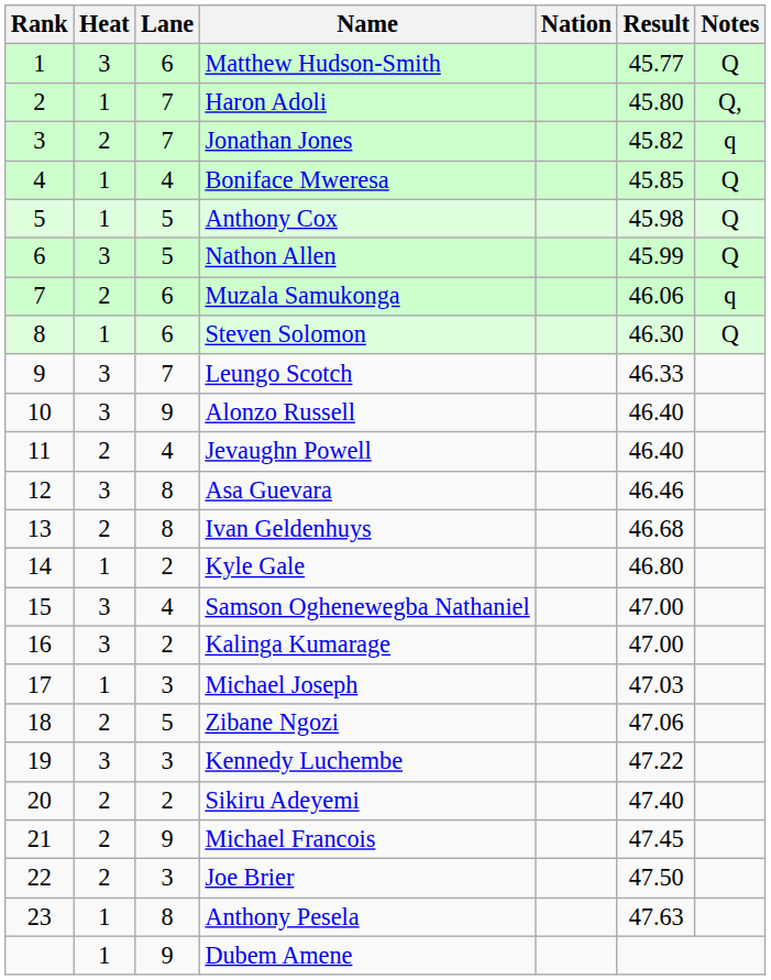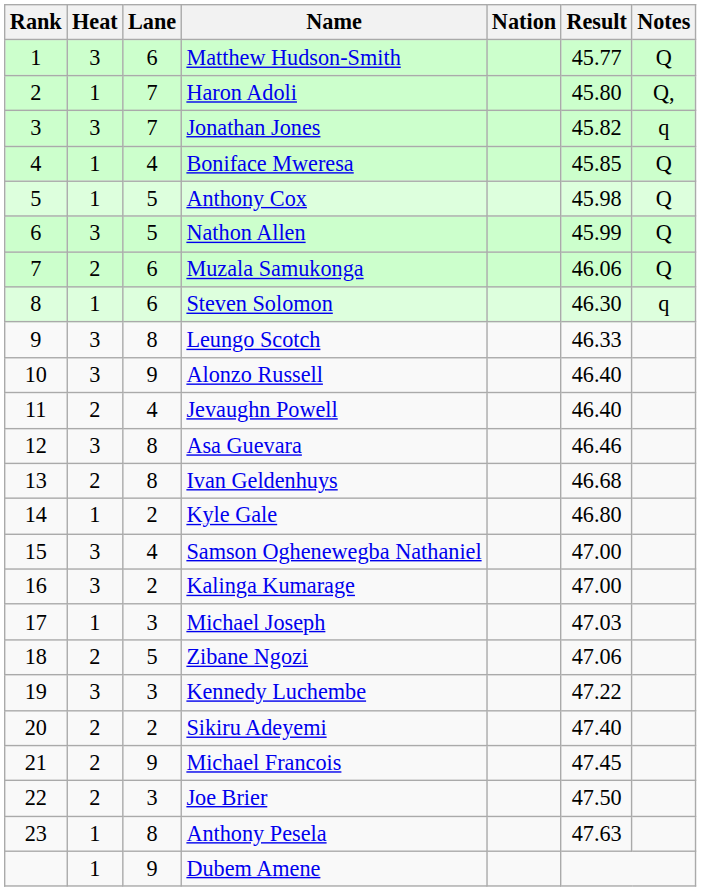 <table class="wikitable sortable" style="text-align:center">
 <tr>
 <th>Rank</th>
 <th>Heat</th>
 <th>Lane</th>
 <th>Name</th>
 <th>Nation</th>
 <th>Result</th>
 <th>Notes</th>
 </tr>
 <tr bgcolor=ccffcc>
 <td>1</td>
 <td>3</td>
 <td>6</td>
 <td align="left"><a href='#'>Matthew Hudson-Smith</a></td>
 <td align="left"></td>
 <td>45.77</td>
 <td>Q</td>
 </tr>
 <tr bgcolor=ccffcc>
 <td>2</td>
 <td>1</td>
 <td>7</td>
 <td align="left"><a href='#'>Haron Adoli</a></td>
 <td align="left"></td>
 <td>45.80</td>
 <td>Q, </td>
 </tr>
 <tr bgcolor=ccffcc>
 <td>3</td>
-<td>2</td>
+<td>3</td>
 <td>7</td>
 <td align="left"><a href='#'>Jonathan Jones</a></td>
 <td align="left"></td>
 <td>45.82</td>
 <td>q</td>
 </tr>
 <tr bgcolor=ccffcc>
 <td>4</td>
 <td>1</td>
 <td>4</td>
 <td align="left"><a href='#'>Boniface Mweresa</a></td>
 <td align="left"></td>
 <td>45.85</td>
 <td>Q</td>
 </tr>
 <tr bgcolor=ddffdd>
 <td>5</td>
 <td>1</td>
 <td>5</td>
 <td align="left"><a href='#'>Anthony Cox</a></td>
 <td align="left"></td>
 <td>45.98</td>
 <td>Q</td>
 </tr>
 <tr bgcolor=ccffcc>
 <td>6</td>
 <td>3</td>
 <td>5</td>
 <td align="left"><a href='#'>Nathon Allen</a></td>
 <td align="left"></td>
 <td>45.99</td>
 <td>Q</td>
 </tr>
 <tr bgcolor=ccffcc>
 <td>7</td>
 <td>2</td>
 <td>6</td>
 <td align="left"><a href='#'>Muzala Samukonga</a></td>
 <td align="left"></td>
 <td>46.06</td>
-<td>q</td>
+<td>Q</td>
 </tr>
 <tr bgcolor=ddffdd>
 <td>8</td>
 <td>1</td>
 <td>6</td>
 <td align="left"><a href='#'>Steven Solomon</a></td>
 <td align="left"></td>
 <td>46.30</td>
-<td>Q</td>
+<td>q</td>
 </tr>
 <tr>
 <td>9</td>
 <td>3</td>
-<td>7</td>
+<td>8</td>
 <td align="left"><a href='#'>Leungo Scotch</a></td>
 <td align="left"></td>
 <td>46.33</td>
 <td></td>
 </tr>
 <tr>
 <td>10</td>
 <td>3</td>
 <td>9</td>
 <td align="left"><a href='#'>Alonzo Russell</a></td>
 <td align="left"></td>
 <td>46.40 <br></td>
 <td></td>
 </tr>
 <tr>
 <td>11</td>
 <td>2</td>
 <td>4</td>
 <td align="left"><a href='#'>Jevaughn Powell</a></td>
 <td align="left"></td>
 <td>46.40 <br></td>
 <td></td>
 </tr>
 <tr>
 <td>12</td>
 <td>3</td>
 <td>8</td>
 <td align="left"><a href='#'>Asa Guevara</a></td>
 <td align="left"></td>
 <td>46.46</td>
 <td></td>
 </tr>
 <tr>
 <td>13</td>
 <td>2</td>
 <td>8</td>
 <td align="left"><a href='#'>Ivan Geldenhuys</a></td>
 <td align="left"></td>
 <td>46.68</td>
 <td></td>
 </tr>
 <tr>
 <td>14</td>
 <td>1</td>
 <td>2</td>
 <td align="left"><a href='#'>Kyle Gale</a></td>
 <td align="left"></td>
 <td>46.80</td>
 <td></td>
 </tr>
 <tr>
 <td>15</td>
 <td>3</td>
 <td>4</td>
 <td align="left"><a href='#'>Samson Oghenewegba Nathaniel</a></td>
 <td align="left"></td>
 <td>47.00 <br></td>
 <td></td>
 </tr>
 <tr>
 <td>16</td>
 <td>3</td>
 <td>2</td>
 <td align="left"><a href='#'>Kalinga Kumarage</a></td>
 <td align="left"></td>
 <td>47.00 <br></td>
 <td></td>
 </tr>
 <tr>
 <td>17</td>
 <td>1</td>
 <td>3</td>
 <td align="left"><a href='#'>Michael Joseph</a></td>
 <td align="left"></td>
 <td>47.03</td>
 <td></td>
 </tr>
 <tr>
 <td>18</td>
 <td>2</td>
 <td>5</td>
 <td align="left"><a href='#'>Zibane Ngozi</a></td>
 <td align="left"></td>
 <td>47.06</td>
 <td></td>
 </tr>
 <tr>
 <td>19</td>
 <td>3</td>
 <td>3</td>
 <td align="left"><a href='#'>Kennedy Luchembe</a></td>
 <td align="left"></td>
 <td>47.22</td>
 <td></td>
 </tr>
 <tr>
 <td>20</td>
 <td>2</td>
 <td>2</td>
 <td align="left"><a href='#'>Sikiru Adeyemi</a></td>
 <td align="left"></td>
 <td>47.40</td>
 <td></td>
 </tr>
 <tr>
 <td>21</td>
 <td>2</td>
 <td>9</td>
 <td align="left"><a href='#'>Michael Francois</a></td>
 <td align="left"></td>
 <td>47.45</td>
 <td></td>
 </tr>
 <tr>
 <td>22</td>
 <td>2</td>
 <td>3</td>
 <td align="left"><a href='#'>Joe Brier</a></td>
 <td align="left"></td>
 <td>47.50</td>
 <td></td>
 </tr>
 <tr>
 <td>23</td>
 <td>1</td>
 <td>8</td>
 <td align="left"><a href='#'>Anthony Pesela</a></td>
 <td align="left"></td>
 <td>47.63</td>
 <td></td>
 </tr>
 <tr>
 <td></td>
 <td>1</td>
 <td>9</td>
 <td align="left"><a href='#'>Dubem Amene</a></td>
 <td align="left"></td>
 <td colspan=2></td>
 </tr>
 </table>
